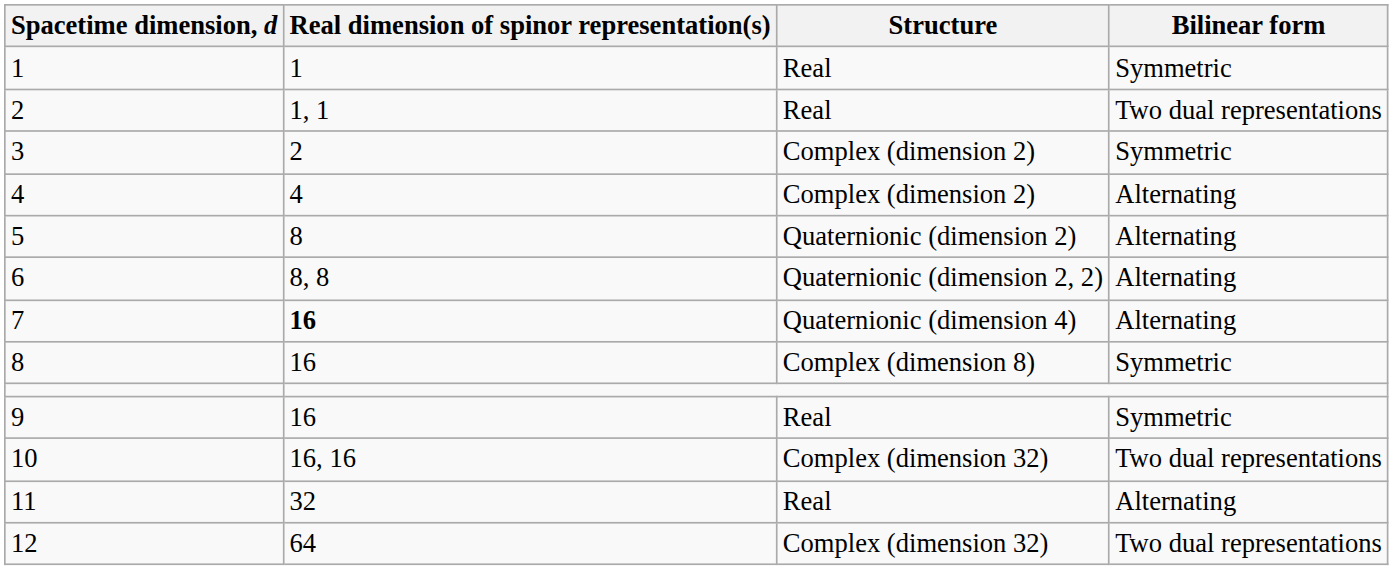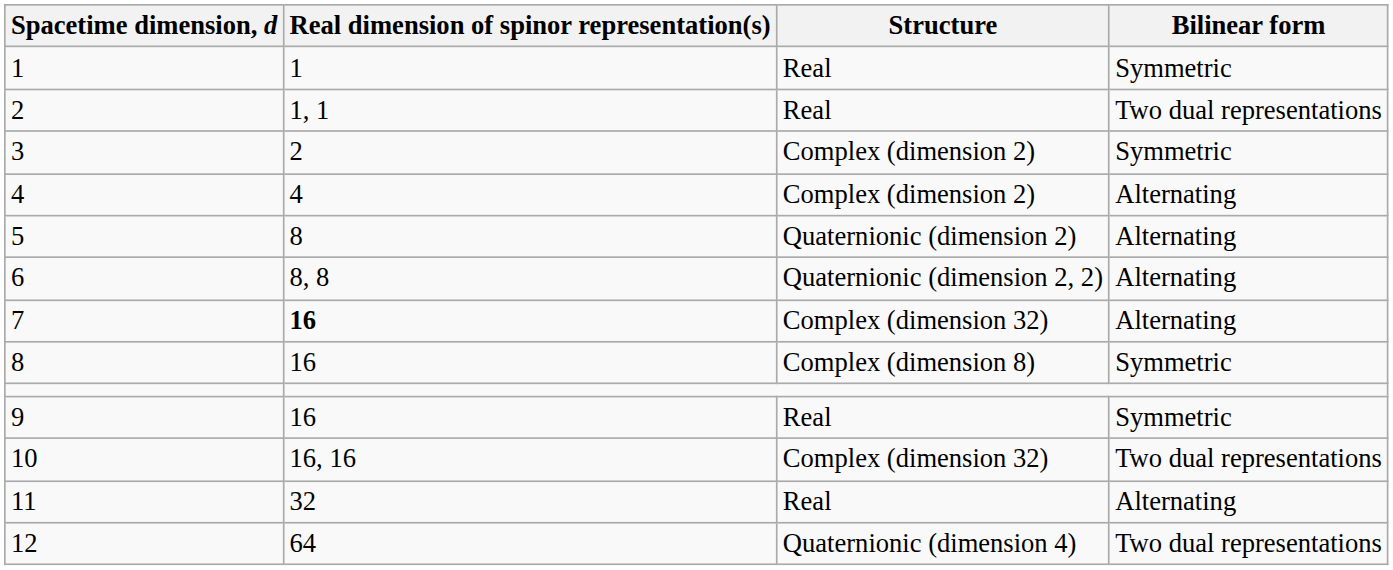 <table class="wikitable">
 <tr>
 <th>Spacetime dimension, <em>d</em></th>
 <th>Real dimension of spinor representation(s)</th>
 <th>Structure</th>
 <th>Bilinear form</th>
 </tr>
 <tr>
 <td>1</td>
 <td>1</td>
 <td>Real</td>
 <td>Symmetric</td>
 </tr>
 <tr>
 <td>2</td>
 <td>1, 1</td>
 <td>Real</td>
 <td>Two dual representations</td>
 </tr>
 <tr>
 <td>3</td>
 <td>2</td>
 <td>Complex (dimension 2)</td>
 <td>Symmetric</td>
 </tr>
 <tr>
 <td>4</td>
 <td>4</td>
 <td>Complex (dimension 2)</td>
 <td>Alternating</td>
 </tr>
 <tr>
 <td>5</td>
 <td>8</td>
 <td>Quaternionic (dimension 2)</td>
 <td>Alternating</td>
 </tr>
 <tr>
 <td>6</td>
 <td>8, 8</td>
 <td>Quaternionic (dimension 2, 2)</td>
 <td>Alternating</td>
 </tr>
 <tr>
 <td>7</td>
 <td><strong>16</strong></td>
-<td>Quaternionic (dimension 4)</td>
+<td>Complex (dimension 32)</td>
 <td>Alternating</td>
 </tr>
 <tr>
 <td>8</td>
 <td>16</td>
 <td>Complex (dimension 8)</td>
 <td>Symmetric</td>
 </tr>
 <tr>
 <td></td>
 </tr>
 <tr>
 <td>9</td>
 <td>16</td>
 <td>Real</td>
 <td>Symmetric</td>
 </tr>
 <tr>
 <td>10</td>
 <td>16, 16</td>
 <td>Complex (dimension 32)</td>
 <td>Two dual representations</td>
 </tr>
 <tr>
 <td>11</td>
 <td>32</td>
 <td>Real</td>
 <td>Alternating</td>
 </tr>
 <tr>
 <td>12</td>
 <td>64</td>
-<td>Complex (dimension 32)</td>
+<td>Quaternionic (dimension 4)</td>
 <td>Two dual representations</td>
 </tr>
 </table>
